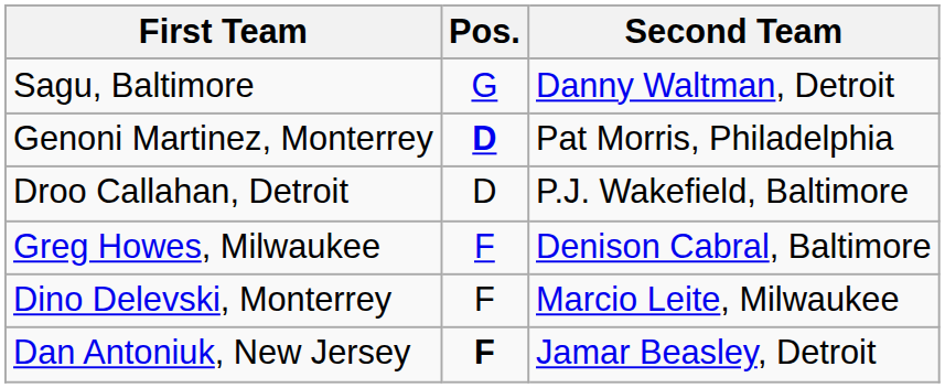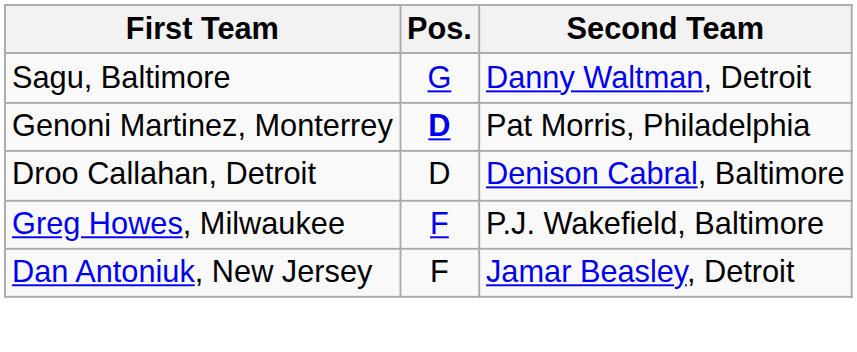 <table class="wikitable">
 <tr>
 <th>First Team</th>
 <th>Pos.</th>
 <th>Second Team</th>
 </tr>
 <tr>
 <td>Sagu, Baltimore</td>
 <td align=center><a href='#'>G</a></td>
 <td><a href='#'>Danny Waltman</a>, Detroit</td>
 </tr>
 <tr>
 <td>Genoni Martinez, Monterrey</td>
 <td align=center><strong><a href='#'>D</a></strong></td>
 <td>Pat Morris, Philadelphia</td>
 </tr>
 <tr>
 <td>Droo Callahan, Detroit</td>
 <td align=center>D</td>
-<td>P.J. Wakefield, Baltimore</td>
+<td><a href='#'>Denison Cabral</a>, Baltimore</td>
 </tr>
 <tr>
 <td><a href='#'>Greg Howes</a>, Milwaukee</td>
 <td align=center><a href='#'>F</a></td>
-<td><a href='#'>Denison Cabral</a>, Baltimore</td>
-</tr>
-<tr>
-<td><a href='#'>Dino Delevski</a>, Monterrey</td>
-<td align=center>F</td>
-<td><a href='#'>Marcio Leite</a>, Milwaukee</td>
+<td>P.J. Wakefield, Baltimore</td>
 </tr>
 <tr>
 <td><a href='#'>Dan Antoniuk</a>, New Jersey</td>
-<td align=center><strong>F</strong></td>
+<td align=center>F</td>
 <td><a href='#'>Jamar Beasley</a>, Detroit</td>
 </tr>
 </table>
